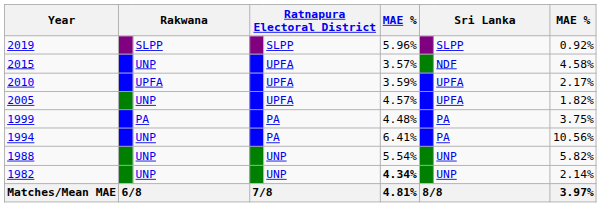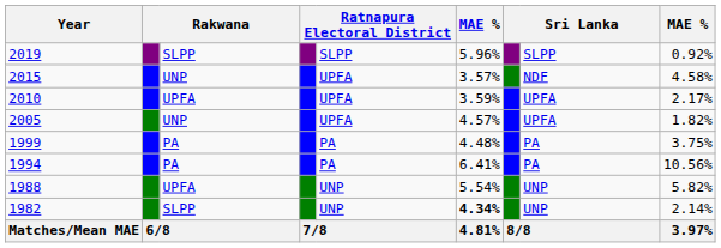 <table class="wikitable">
 <tr>
 <th>Year</th>
 <th colspan="2" width="144px">Rakwana</th>
 <th colspan="2" width="144px"><a href='#'>Ratnapura Electoral District</a></th>
 <th><a href='#'>MAE</a> %</th>
 <th colspan="2" width="144px">Sri Lanka</th>
 <th>MAE %</th>
 </tr>
 <tr>
 <td><a href='#'>2019</a></td>
 <td style="background-color:purple;" width="10px"></td>
 <td style="text-align:left;"><a href='#'>SLPP</a></td>
 <td style="background-color:purple;" width="10px"></td>
 <td style="text-align:left;"><a href='#'>SLPP</a></td>
 <td style="text-align:right;">5.96%</td>
 <td style="background-color:purple;" width="10px"></td>
 <td style="text-align:left;"><a href='#'>SLPP</a></td>
 <td style="text-align:right;">0.92%</td>
 </tr>
 <tr>
 <td><a href='#'>2015</a></td>
 <td style="background-color:blue;" width="10px"></td>
 <td style="text-align:left;"><a href='#'>UNP</a></td>
 <td style="background-color:blue;" width="10px"></td>
 <td style="text-align:left;"><a href='#'>UPFA</a></td>
 <td style="text-align:right;">3.57%</td>
 <td style="background-color:green;" width="10px"></td>
 <td style="text-align:left;"><a href='#'>NDF</a></td>
 <td style="text-align:right;">4.58%</td>
 </tr>
 <tr>
 <td><a href='#'>2010</a></td>
 <td style="background-color:blue;" width="10px"></td>
 <td style="text-align:left;"><a href='#'>UPFA</a></td>
 <td style="background-color:blue;" width="10px"></td>
 <td style="text-align:left;"><a href='#'>UPFA</a></td>
 <td style="text-align:right;">3.59%</td>
 <td style="background-color:blue;" width="10px"></td>
 <td style="text-align:left;"><a href='#'>UPFA</a></td>
 <td style="text-align:right;">2.17%</td>
 </tr>
 <tr>
 <td><a href='#'>2005</a></td>
 <td style="background-color:green;" width="10px"></td>
 <td style="text-align:left;"><a href='#'>UNP</a></td>
 <td style="background-color:blue;" width="10px"></td>
 <td style="text-align:left;"><a href='#'>UPFA</a></td>
 <td style="text-align:right;">4.57%</td>
 <td style="background-color:blue;" width="10px"></td>
 <td style="text-align:left;"><a href='#'>UPFA</a></td>
 <td style="text-align:right;">1.82%</td>
 </tr>
 <tr>
 <td><a href='#'>1999</a></td>
 <td style="background-color:blue;" width="10px"></td>
 <td style="text-align:left;"><a href='#'>PA</a></td>
 <td style="background-color:blue;" width="10px"></td>
 <td style="text-align:left;"><a href='#'>PA</a></td>
 <td style="text-align:right;">4.48%</td>
 <td style="background-color:blue;" width="10px"></td>
 <td style="text-align:left;"><a href='#'>PA</a></td>
 <td style="text-align:right;">3.75%</td>
 </tr>
 <tr>
 <td><a href='#'>1994</a></td>
 <td style="background-color:blue;" width="10px"></td>
-<td style="text-align:left;"><a href='#'>UNP</a></td>
+<td style="text-align:left;"><a href='#'>PA</a></td>
 <td style="background-color:blue;" width="10px"></td>
 <td style="text-align:left;"><a href='#'>PA</a></td>
 <td style="text-align:right;">6.41%</td>
 <td style="background-color:blue;" width="10px"></td>
 <td style="text-align:left;"><a href='#'>PA</a></td>
 <td style="text-align:right;">10.56%</td>
 </tr>
 <tr>
 <td><a href='#'>1988</a></td>
 <td style="background-color:green;" width="10px"></td>
-<td style="text-align:left;"><a href='#'>UNP</a></td>
+<td style="text-align:left;"><a href='#'>UPFA</a></td>
 <td style="background-color:green;" width="10px"></td>
 <td style="text-align:left;"><a href='#'>UNP</a></td>
 <td style="text-align:right;">5.54%</td>
 <td style="background-color:green;" width="10px"></td>
 <td style="text-align:left;"><a href='#'>UNP</a></td>
 <td style="text-align:right;">5.82%</td>
 </tr>
 <tr>
 <td><a href='#'>1982</a></td>
 <td style="background-color:green;" width="10px"></td>
-<td style="text-align:left;"><a href='#'>UNP</a></td>
+<td style="text-align:left;"><a href='#'>SLPP</a></td>
 <td style="background-color:green;" width="10px"></td>
 <td style="text-align:left;"><a href='#'>UNP</a></td>
 <td style="text-align:right;"><strong>4.34%</strong></td>
 <td style="background-color:green;" width="10px"></td>
 <td style="text-align:left;"><a href='#'>UNP</a></td>
 <td style="text-align:right;">2.14%</td>
 </tr>
 <tr>
 <th>Matches/Mean MAE</th>
 <th style="text-align:left;"colspan="2" width="144px">6/8</th>
 <th style="text-align:left;"colspan="2" width="144px">7/8</th>
 <th style="text-align:right;">4.81%</th>
 <th style="text-align:left;"colspan="2" width="144px">8/8</th>
 <th style="text-align:right;">3.97%</th>
 </tr>
 </table>
